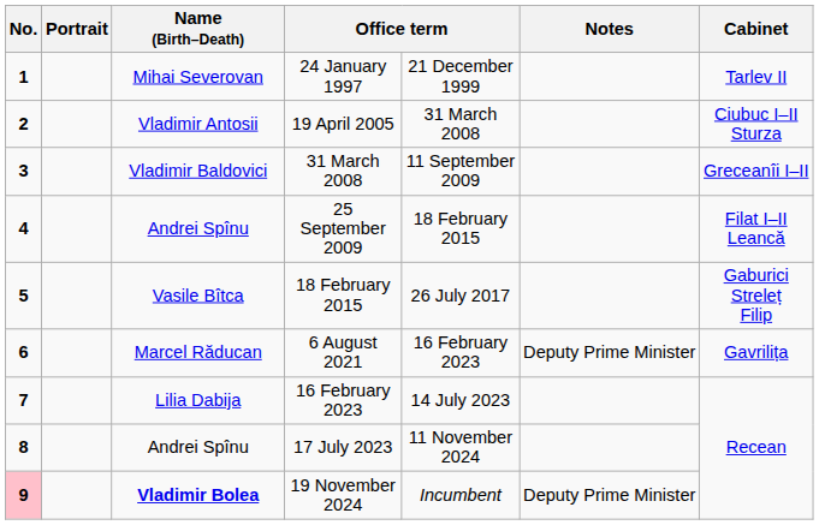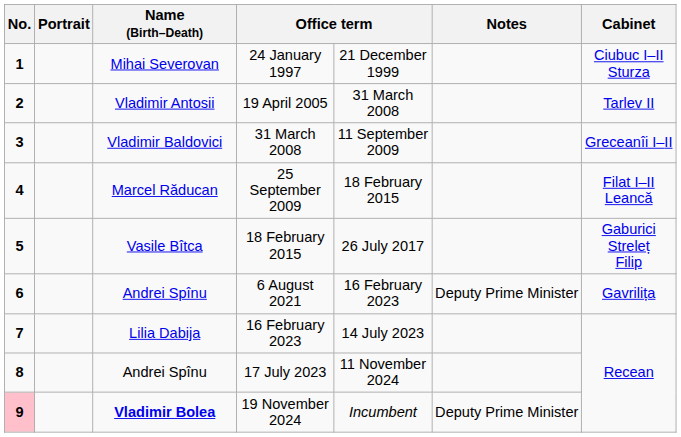 <table class="wikitable" style="text-align:center;">
 <tr>
 <th>No.</th>
 <th scope="col">Portrait</th>
 <th scope="col">Name<br><small>(Birth–Death)</small></th>
 <th colspan="2" scope="col">Office term</th>
 <th>Notes</th>
 <th>Cabinet</th>
 </tr>
 <tr>
 <td><strong>1</strong></td>
 <td></td>
 <td width="150" style="text-align: center;"><a href='#'>Mihai Severovan</a><br></td>
 <td width="100" style="text-align: center;">24 January 1997</td>
 <td width="100" style="text-align: center;">21 December 1999</td>
 <td></td>
-<td><a href='#'>Tarlev II</a></td>
+<td><a href='#'>Ciubuc  I–II</a><br><a href='#'>Sturza</a></td>
 </tr>
 <tr>
 <td><strong>2</strong></td>
 <td></td>
 <td width="150" style="text-align: center;"><a href='#'>Vladimir Antosii</a><br></td>
 <td width="100" style="text-align: center;">19 April 2005</td>
 <td width="100" style="text-align: center;">31 March 2008</td>
 <td></td>
-<td><a href='#'>Ciubuc  I–II</a><br><a href='#'>Sturza</a></td>
+<td><a href='#'>Tarlev II</a></td>
 </tr>
 <tr>
 <td><strong>3</strong></td>
 <td></td>
 <td width="150" style="text-align: center;"><a href='#'>Vladimir Baldovici</a><br></td>
 <td width="100" style="text-align: center;">31 March 2008</td>
 <td width="100" style="text-align: center;">11 September 2009</td>
 <td></td>
 <td><a href='#'>Greceanîi I–</a><a href='#'>II</a></td>
 </tr>
 <tr>
 <td><strong>4</strong></td>
 <td></td>
-<td width="150" style="text-align: center;"><a href='#'>Andrei Spînu</a><br></td>
+<td width="150" style="text-align: center;"><a href='#'>Marcel Răducan</a><br></td>
 <td width="100" style="text-align: center;">25 September 2009</td>
 <td width="100" style="text-align: center;">18 February 2015</td>
 <td></td>
 <td><a href='#'>Filat I–</a><a href='#'>II</a><br><a href='#'>Leancă</a></td>
 </tr>
 <tr>
 <td><strong>5</strong></td>
 <td></td>
 <td width="150" style="text-align: center;"><a href='#'>Vasile Bîtca</a><br></td>
 <td width="100" style="text-align: center;">18 February 2015</td>
 <td width="100" style="text-align: center;">26 July 2017</td>
 <td></td>
 <td><a href='#'>Gaburici</a><br><a href='#'>Streleț</a><br><a href='#'>Filip</a></td>
 </tr>
 <tr>
 <td><strong>6</strong></td>
 <td></td>
-<td width="150" style="text-align: center;"><a href='#'>Marcel Răducan</a><br></td>
+<td width="150" style="text-align: center;"><a href='#'>Andrei Spînu</a><br></td>
 <td width="100" style="text-align: center;">6 August 2021</td>
 <td width="100" style="text-align: center;">16 February 2023</td>
 <td>Deputy Prime Minister</td>
 <td><a href='#'>Gavrilița</a></td>
 </tr>
 <tr>
 <td><strong>7</strong></td>
 <td></td>
 <td width="150" style="text-align: center;"><a href='#'>Lilia Dabija</a><br></td>
 <td width="100" style="text-align: center;">16 February 2023</td>
 <td width="100" style="text-align: center;">14 July 2023</td>
 <td></td>
 <td rowspan="3"><a href='#'>Recean</a></td>
 </tr>
 <tr>
 <td><strong>8</strong></td>
 <td></td>
 <td width="150" style="text-align: center;">Andrei Spînu<br></td>
 <td width="100" style="text-align: center;">17 July 2023</td>
 <td width="100" style="text-align: center;">11 November 2024</td>
 <td></td>
 </tr>
 <tr>
 <td style="background: pink;"><strong>9</strong></td>
 <td></td>
 <td><strong><a href='#'>Vladimir Bolea</a></strong><br></td>
 <td>19 November 2024</td>
 <td><em>Incumbent</em></td>
 <td>Deputy Prime Minister</td>
 </tr>
 </table>
